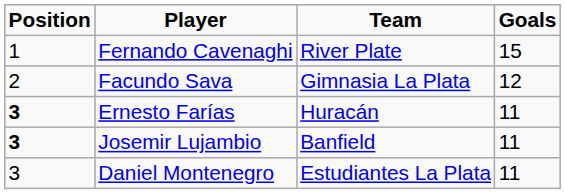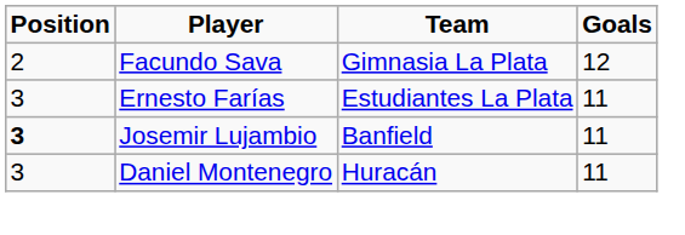 <table border="2" cellpadding="2" cellspacing="0" style="margin: 0; background: #f9f9f9; border: 1px #aaa solid; border-collapse: collapse; font-size: 85%;">
 <tr>
 <th>Position</th>
 <th>Player</th>
 <th>Team</th>
 <th>Goals</th>
 </tr>
 <tr>
-<td>1</td>
-<td><a href='#'>Fernando Cavenaghi</a></td>
-<td><a href='#'>River Plate</a></td>
-<td>15</td>
-</tr>
-<tr>
 <td>2</td>
 <td><a href='#'>Facundo Sava</a></td>
 <td><a href='#'>Gimnasia La Plata</a></td>
 <td>12</td>
 </tr>
 <tr>
-<td><strong>3</strong></td>
+<td>3</td>
 <td><a href='#'>Ernesto Farías</a></td>
-<td><a href='#'>Huracán</a></td>
+<td><a href='#'>Estudiantes La Plata</a></td>
 <td>11</td>
 </tr>
 <tr>
 <td><strong>3</strong></td>
 <td><a href='#'>Josemir Lujambio</a></td>
 <td><a href='#'>Banfield</a></td>
 <td>11</td>
 </tr>
 <tr>
 <td>3</td>
 <td><a href='#'>Daniel Montenegro</a></td>
-<td><a href='#'>Estudiantes La Plata</a></td>
+<td><a href='#'>Huracán</a></td>
 <td>11</td>
 </tr>
 </table>
